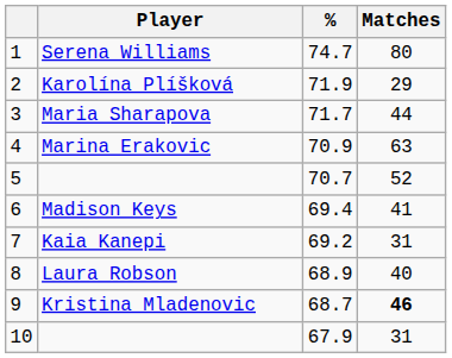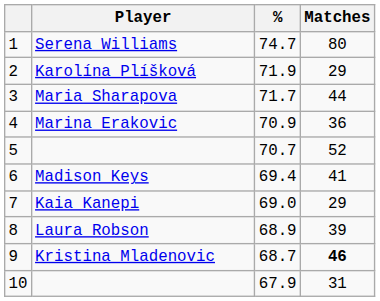 <table class="wikitable sortable" style=font-size:90%>
 <tr>
 <th></th>
 <th width=160>Player</th>
 <th width=20>%</th>
 <th>Matches</th>
 </tr>
 <tr>
 <td>1</td>
 <td> <a href='#'>Serena Williams</a></td>
 <td>74.7</td>
 <td align=center>80</td>
 </tr>
 <tr>
 <td>2</td>
 <td> <a href='#'>Karolína Plíšková</a></td>
 <td>71.9</td>
 <td align=center>29</td>
 </tr>
 <tr>
 <td>3</td>
 <td> <a href='#'>Maria Sharapova</a></td>
 <td>71.7</td>
 <td align=center>44</td>
 </tr>
 <tr>
 <td>4</td>
 <td> <a href='#'>Marina Erakovic</a></td>
 <td>70.9</td>
-<td align=center>63</td>
+<td align=center>36</td>
 </tr>
 <tr>
 <td>5</td>
 <td></td>
 <td>70.7</td>
 <td align=center>52</td>
 </tr>
 <tr>
 <td>6</td>
 <td> <a href='#'>Madison Keys</a></td>
 <td>69.4</td>
 <td align=center>41</td>
 </tr>
 <tr>
 <td>7</td>
 <td> <a href='#'>Kaia Kanepi</a></td>
-<td>69.2</td>
-<td align=center>31</td>
+<td>69.0</td>
+<td align=center>29</td>
 </tr>
 <tr>
 <td>8</td>
 <td> <a href='#'>Laura Robson</a></td>
 <td>68.9</td>
-<td align=center>40</td>
+<td align=center>39</td>
 </tr>
 <tr>
 <td>9</td>
 <td> <a href='#'>Kristina Mladenovic</a></td>
 <td>68.7</td>
 <td align=center><strong>46</strong></td>
 </tr>
 <tr>
 <td>10</td>
 <td></td>
 <td>67.9</td>
 <td align=center>31</td>
 </tr>
 </table>
